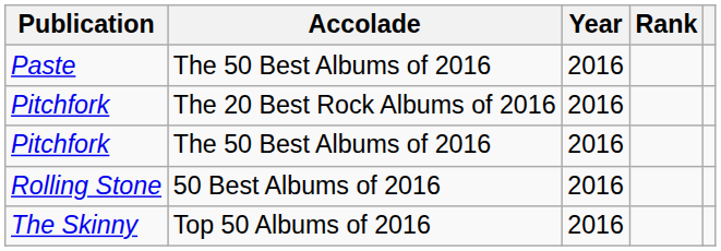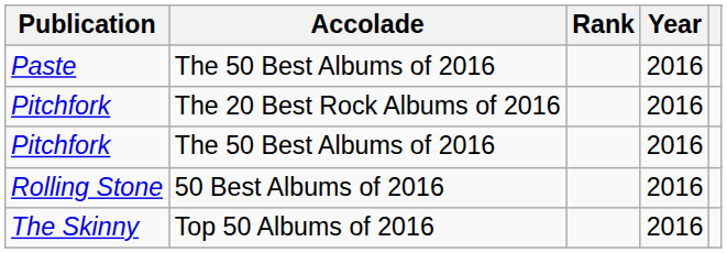 <table class="sortable wikitable">
 <tr>
 <th>Publication</th>
 <th>Accolade</th>
+<th>Rank</th>
 <th>Year</th>
-<th>Rank</th>
 <th class="unsortable"></th>
 </tr>
 <tr>
 <td><em><a href='#'>Paste</a></em></td>
 <td>The 50 Best Albums of 2016</td>
+<td></td>
 <td>2016</td>
-<td></td>
 <td></td>
 </tr>
 <tr>
 <td><em><a href='#'>Pitchfork</a></em></td>
 <td>The 20 Best Rock Albums of 2016</td>
+<td></td>
 <td>2016</td>
-<td></td>
 <td></td>
 </tr>
 <tr>
 <td><em><a href='#'>Pitchfork</a></em></td>
 <td>The 50 Best Albums of 2016</td>
+<td></td>
 <td>2016</td>
-<td></td>
 <td></td>
 </tr>
 <tr>
 <td><em><a href='#'>Rolling Stone</a></em></td>
 <td>50 Best Albums of 2016</td>
+<td></td>
 <td>2016</td>
-<td></td>
 <td></td>
 </tr>
 <tr>
 <td><em><a href='#'>The Skinny</a></em></td>
 <td>Top 50 Albums of 2016</td>
+<td></td>
 <td>2016</td>
-<td></td>
 <td></td>
 </tr>
 </table>
